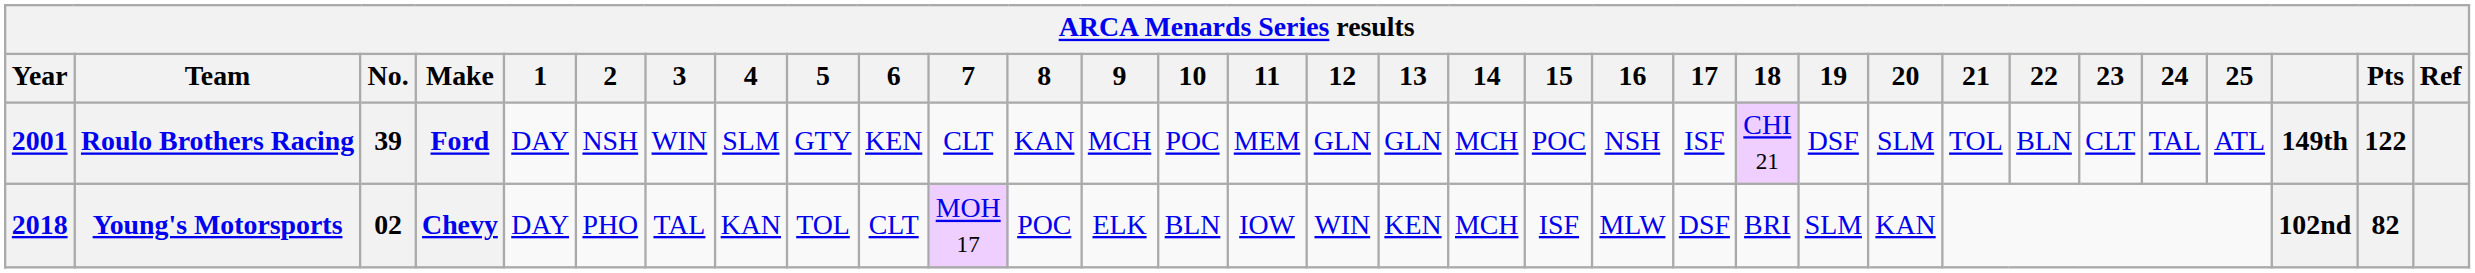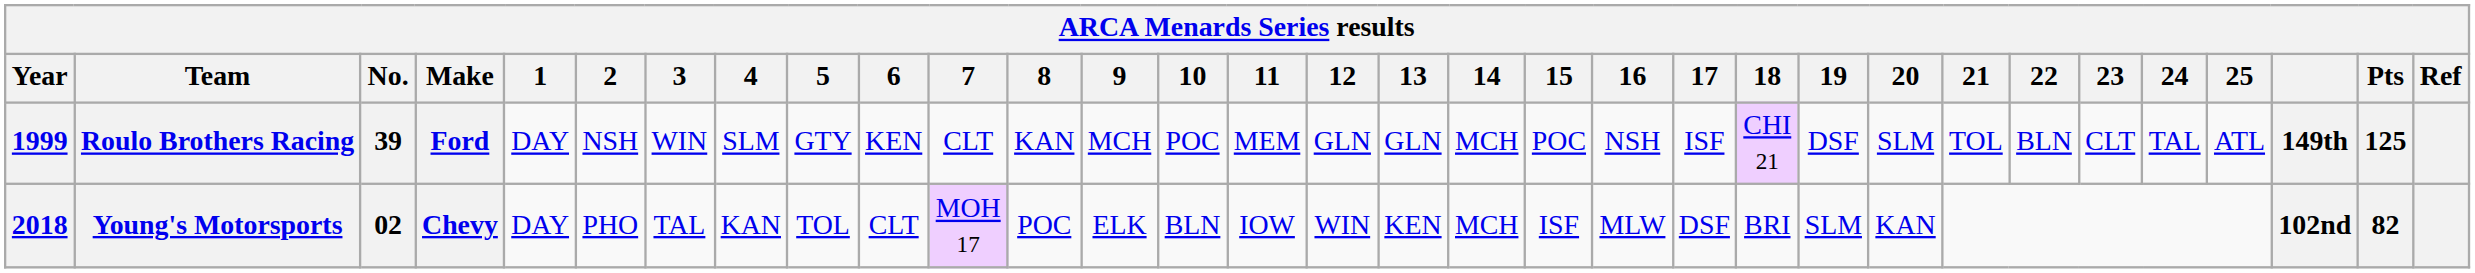 <table class="wikitable" style="text-align:center; font-size:75%">
 <tr>
 <th colspan=32><a href='#'>ARCA Menards Series</a> results</th>
 </tr>
 <tr>
 <th>Year</th>
 <th>Team</th>
 <th>No.</th>
 <th>Make</th>
 <th>1</th>
 <th>2</th>
 <th>3</th>
 <th>4</th>
 <th>5</th>
 <th>6</th>
 <th>7</th>
 <th>8</th>
 <th>9</th>
 <th>10</th>
 <th>11</th>
 <th>12</th>
 <th>13</th>
 <th>14</th>
 <th>15</th>
 <th>16</th>
 <th>17</th>
 <th>18</th>
 <th>19</th>
 <th>20</th>
 <th>21</th>
 <th>22</th>
 <th>23</th>
 <th>24</th>
 <th>25</th>
 <th></th>
 <th>Pts</th>
 <th>Ref</th>
 </tr>
 <tr>
-<th><a href='#'>2001</a></th>
+<th><a href='#'>1999</a></th>
 <th><a href='#'>Roulo Brothers Racing</a></th>
 <th>39</th>
 <th><a href='#'>Ford</a></th>
 <td><a href='#'>DAY</a></td>
 <td><a href='#'>NSH</a></td>
 <td><a href='#'>WIN</a></td>
 <td><a href='#'>SLM</a></td>
 <td><a href='#'>GTY</a></td>
 <td><a href='#'>KEN</a></td>
 <td><a href='#'>CLT</a></td>
 <td><a href='#'>KAN</a></td>
 <td><a href='#'>MCH</a></td>
 <td><a href='#'>POC</a></td>
 <td><a href='#'>MEM</a></td>
 <td><a href='#'>GLN</a></td>
 <td><a href='#'>GLN</a></td>
 <td><a href='#'>MCH</a></td>
 <td><a href='#'>POC</a></td>
 <td><a href='#'>NSH</a></td>
 <td><a href='#'>ISF</a></td>
 <td style="background:#EFCFFF;"><a href='#'>CHI</a><br><small>21</small></td>
 <td><a href='#'>DSF</a></td>
 <td><a href='#'>SLM</a></td>
 <td><a href='#'>TOL</a></td>
 <td><a href='#'>BLN</a></td>
 <td><a href='#'>CLT</a></td>
 <td><a href='#'>TAL</a></td>
 <td><a href='#'>ATL</a></td>
 <th>149th</th>
-<th>122</th>
+<th>125</th>
 <th></th>
 </tr>
 <tr>
 <th><a href='#'>2018</a></th>
 <th><a href='#'>Young's Motorsports</a></th>
 <th>02</th>
 <th><a href='#'>Chevy</a></th>
 <td><a href='#'>DAY</a></td>
 <td><a href='#'>PHO</a></td>
 <td><a href='#'>TAL</a></td>
 <td><a href='#'>KAN</a></td>
 <td><a href='#'>TOL</a></td>
 <td><a href='#'>CLT</a></td>
 <td style="background:#EFCFFF;"><a href='#'>MOH</a><br><small>17</small></td>
 <td><a href='#'>POC</a></td>
 <td><a href='#'>ELK</a></td>
 <td><a href='#'>BLN</a></td>
 <td><a href='#'>IOW</a></td>
 <td><a href='#'>WIN</a></td>
 <td><a href='#'>KEN</a></td>
 <td><a href='#'>MCH</a></td>
 <td><a href='#'>ISF</a></td>
 <td><a href='#'>MLW</a></td>
 <td><a href='#'>DSF</a></td>
 <td><a href='#'>BRI</a></td>
 <td><a href='#'>SLM</a></td>
 <td><a href='#'>KAN</a></td>
 <td colspan=5></td>
 <th>102nd</th>
 <th>82</th>
 <th></th>
 </tr>
 </table>
